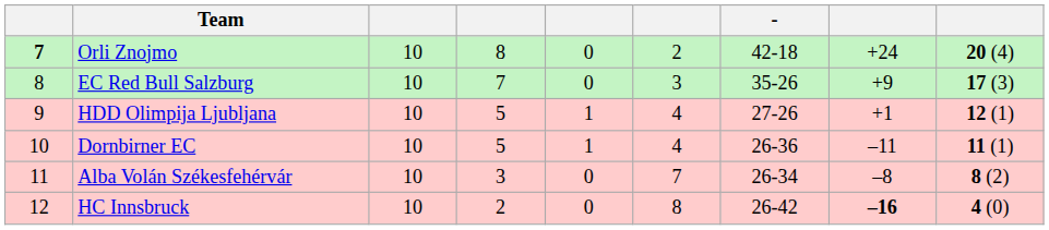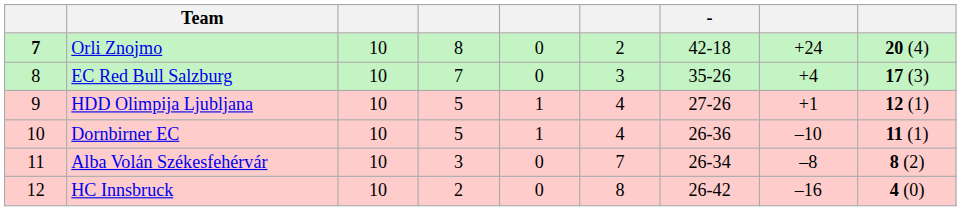 <table class="wikitable" style="text-align: center;">
 <tr>
 <th style="width:3em"></th>
 <th style="width:14.5em;" class="unsortable">Team</th>
 <th style="width:4em;" class="unsortable"></th>
 <th style="width:4em;"></th>
 <th style="width:4em;"></th>
 <th style="width:4em;"></th>
 <th style="width:5em;">-</th>
 <th style="width:5em;"></th>
 <th style="width:5em;"></th>
 </tr>
 <tr bgcolor=C4F4C4 align=center>
 <td><strong>7</strong></td>
 <td align=left> <a href='#'>Orli Znojmo</a></td>
 <td>10</td>
 <td>8</td>
 <td>0</td>
 <td>2</td>
 <td>42-18</td>
 <td>+24</td>
 <td><strong>20</strong> (4)</td>
 </tr>
 <tr bgcolor=C4F4C4 align=center>
 <td>8</td>
 <td align=left> <a href='#'>EC Red Bull Salzburg</a></td>
 <td>10</td>
 <td>7</td>
 <td>0</td>
 <td>3</td>
 <td>35-26</td>
-<td>+9</td>
+<td>+4</td>
 <td><strong>17</strong> (3)</td>
 </tr>
 <tr bgcolor=FFCCCC align=center>
 <td>9</td>
 <td align=left> <a href='#'>HDD Olimpija Ljubljana</a></td>
 <td>10</td>
 <td>5</td>
 <td>1</td>
 <td>4</td>
 <td>27-26</td>
 <td>+1</td>
 <td><strong>12</strong> (1)</td>
 </tr>
 <tr bgcolor=FFCCCC align=center>
 <td>10</td>
 <td align=left> <a href='#'>Dornbirner EC</a></td>
 <td>10</td>
 <td>5</td>
 <td>1</td>
 <td>4</td>
 <td>26-36</td>
-<td>–11</td>
+<td>–10</td>
 <td><strong>11</strong> (1)</td>
 </tr>
 <tr bgcolor=FFCCCC align=center>
 <td>11</td>
 <td align=left> <a href='#'>Alba Volán Székesfehérvár</a></td>
 <td>10</td>
 <td>3</td>
 <td>0</td>
 <td>7</td>
 <td>26-34</td>
 <td>–8</td>
 <td><strong>8</strong> (2)</td>
 </tr>
 <tr bgcolor=FFCCCC align=center>
 <td>12</td>
 <td align=left> <a href='#'>HC Innsbruck</a></td>
 <td>10</td>
 <td>2</td>
 <td>0</td>
 <td>8</td>
 <td>26-42</td>
-<td><strong>–16</strong></td>
+<td>–16</td>
 <td><strong>4</strong> (0)</td>
 </tr>
 </table>
